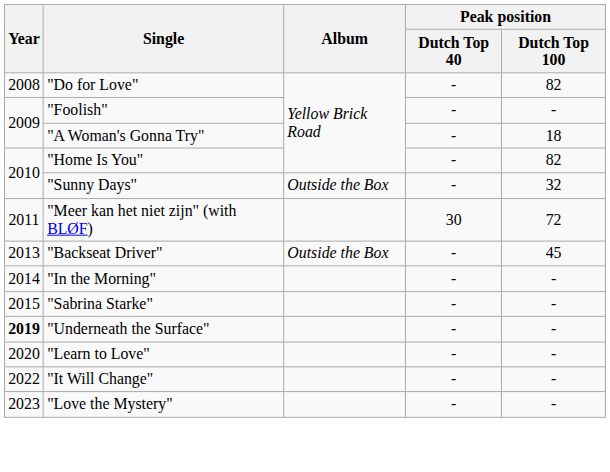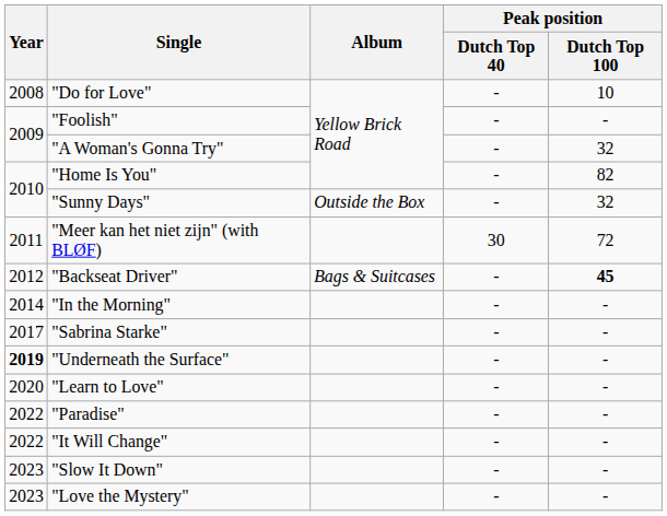 <table class="wikitable">
 <tr>
 <th align="center" rowspan="2">Year</th>
 <th align="center" rowspan="2">Single</th>
 <th align="center" rowspan="2">Album</th>
 <th align="center" colspan="2">Peak position</th>
 </tr>
 <tr bgcolor="#FFFFFF">
 <th>Dutch Top 40</th>
 <th>Dutch Top 100</th>
 </tr>
 <tr>
 <td align="center" rowspan="1">2008</td>
 <td align="left">"Do for Love"</td>
 <td align="left" rowspan="4"><em>Yellow Brick Road</em></td>
 <td align="center">-</td>
-<td align="center">82</td>
+<td align="center">10</td>
 </tr>
 <tr>
 <td align="center" rowspan="2">2009</td>
 <td align="left">"Foolish"</td>
 <td align="center">-</td>
 <td align="center">-</td>
 </tr>
 <tr>
 <td align="left">"A Woman's Gonna Try"</td>
 <td align="center">-</td>
-<td align="center">18</td>
+<td align="center">32</td>
 </tr>
 <tr>
 <td align="center" rowspan="2">2010</td>
 <td align="left">"Home Is You"</td>
 <td align="center">-</td>
 <td align="center">82</td>
 </tr>
 <tr>
 <td align="left">"Sunny Days"</td>
 <td align="left" rowspan="1"><em>Outside the Box</em></td>
 <td align="center">-</td>
 <td align="center">32</td>
 </tr>
 <tr>
 <td align="center" rowspan="1">2011</td>
 <td align="left">"Meer kan het niet zijn" (with <a href='#'>BLØF</a>)</td>
 <td align="left" rowspan="1"></td>
 <td align="center">30</td>
 <td align="center">72</td>
 </tr>
 <tr>
-<td align="center" rowspan="1">2013</td>
+<td align="center" rowspan="1">2012</td>
 <td align="left">"Backseat Driver"</td>
-<td align="left" rowspan="1"><em>Outside the Box</em></td>
+<td align="left" rowspan="1"><em>Bags & Suitcases</em></td>
 <td align="center">-</td>
-<td align="center">45</td>
+<td align="center"><strong>45</strong></td>
 </tr>
 <tr>
 <td>2014</td>
 <td>"In the Morning"</td>
 <td></td>
 <td align="center">-</td>
 <td align="center">-</td>
 </tr>
 <tr>
-<td>2015</td>
+<td>2017</td>
 <td>"Sabrina Starke"</td>
 <td></td>
 <td align="center">-</td>
 <td align="center">-</td>
 </tr>
 <tr>
 <td><strong>2019</strong></td>
 <td>"Underneath the Surface"</td>
 <td></td>
 <td align="center">-</td>
 <td align="center">-</td>
 </tr>
 <tr>
 <td>2020</td>
 <td>"Learn to Love"</td>
 <td></td>
 <td align="center">-</td>
 <td align="center">-</td>
 </tr>
 <tr>
 <td>2022</td>
+<td>"Paradise"</td>
+<td></td>
+<td align="center">-</td>
+<td align="center">-</td>
+</tr>
+<tr>
+<td>2022</td>
 <td>"It Will Change"</td>
+<td></td>
+<td align="center">-</td>
+<td align="center">-</td>
+</tr>
+<tr>
+<td>2023</td>
+<td>"Slow It Down"</td>
 <td></td>
 <td align="center">-</td>
 <td align="center">-</td>
 </tr>
 <tr>
 <td>2023</td>
 <td>"Love the Mystery"</td>
 <td></td>
 <td align="center">-</td>
 <td align="center">-</td>
 </tr>
 </table>
